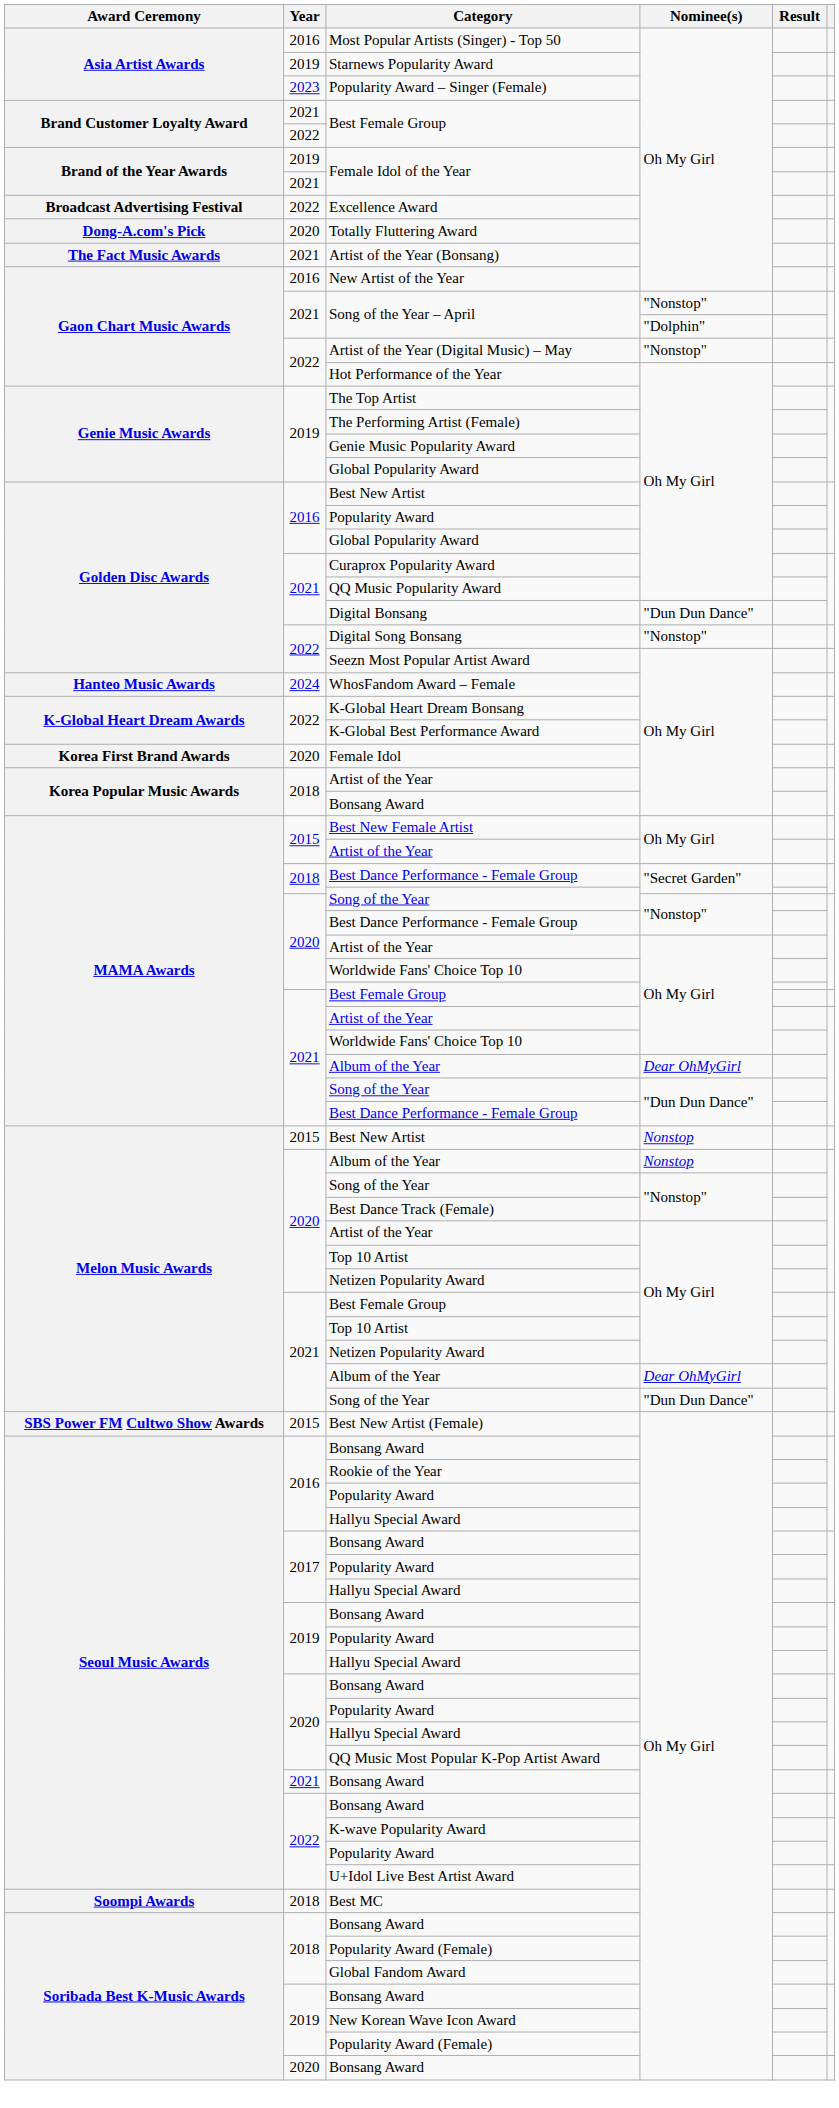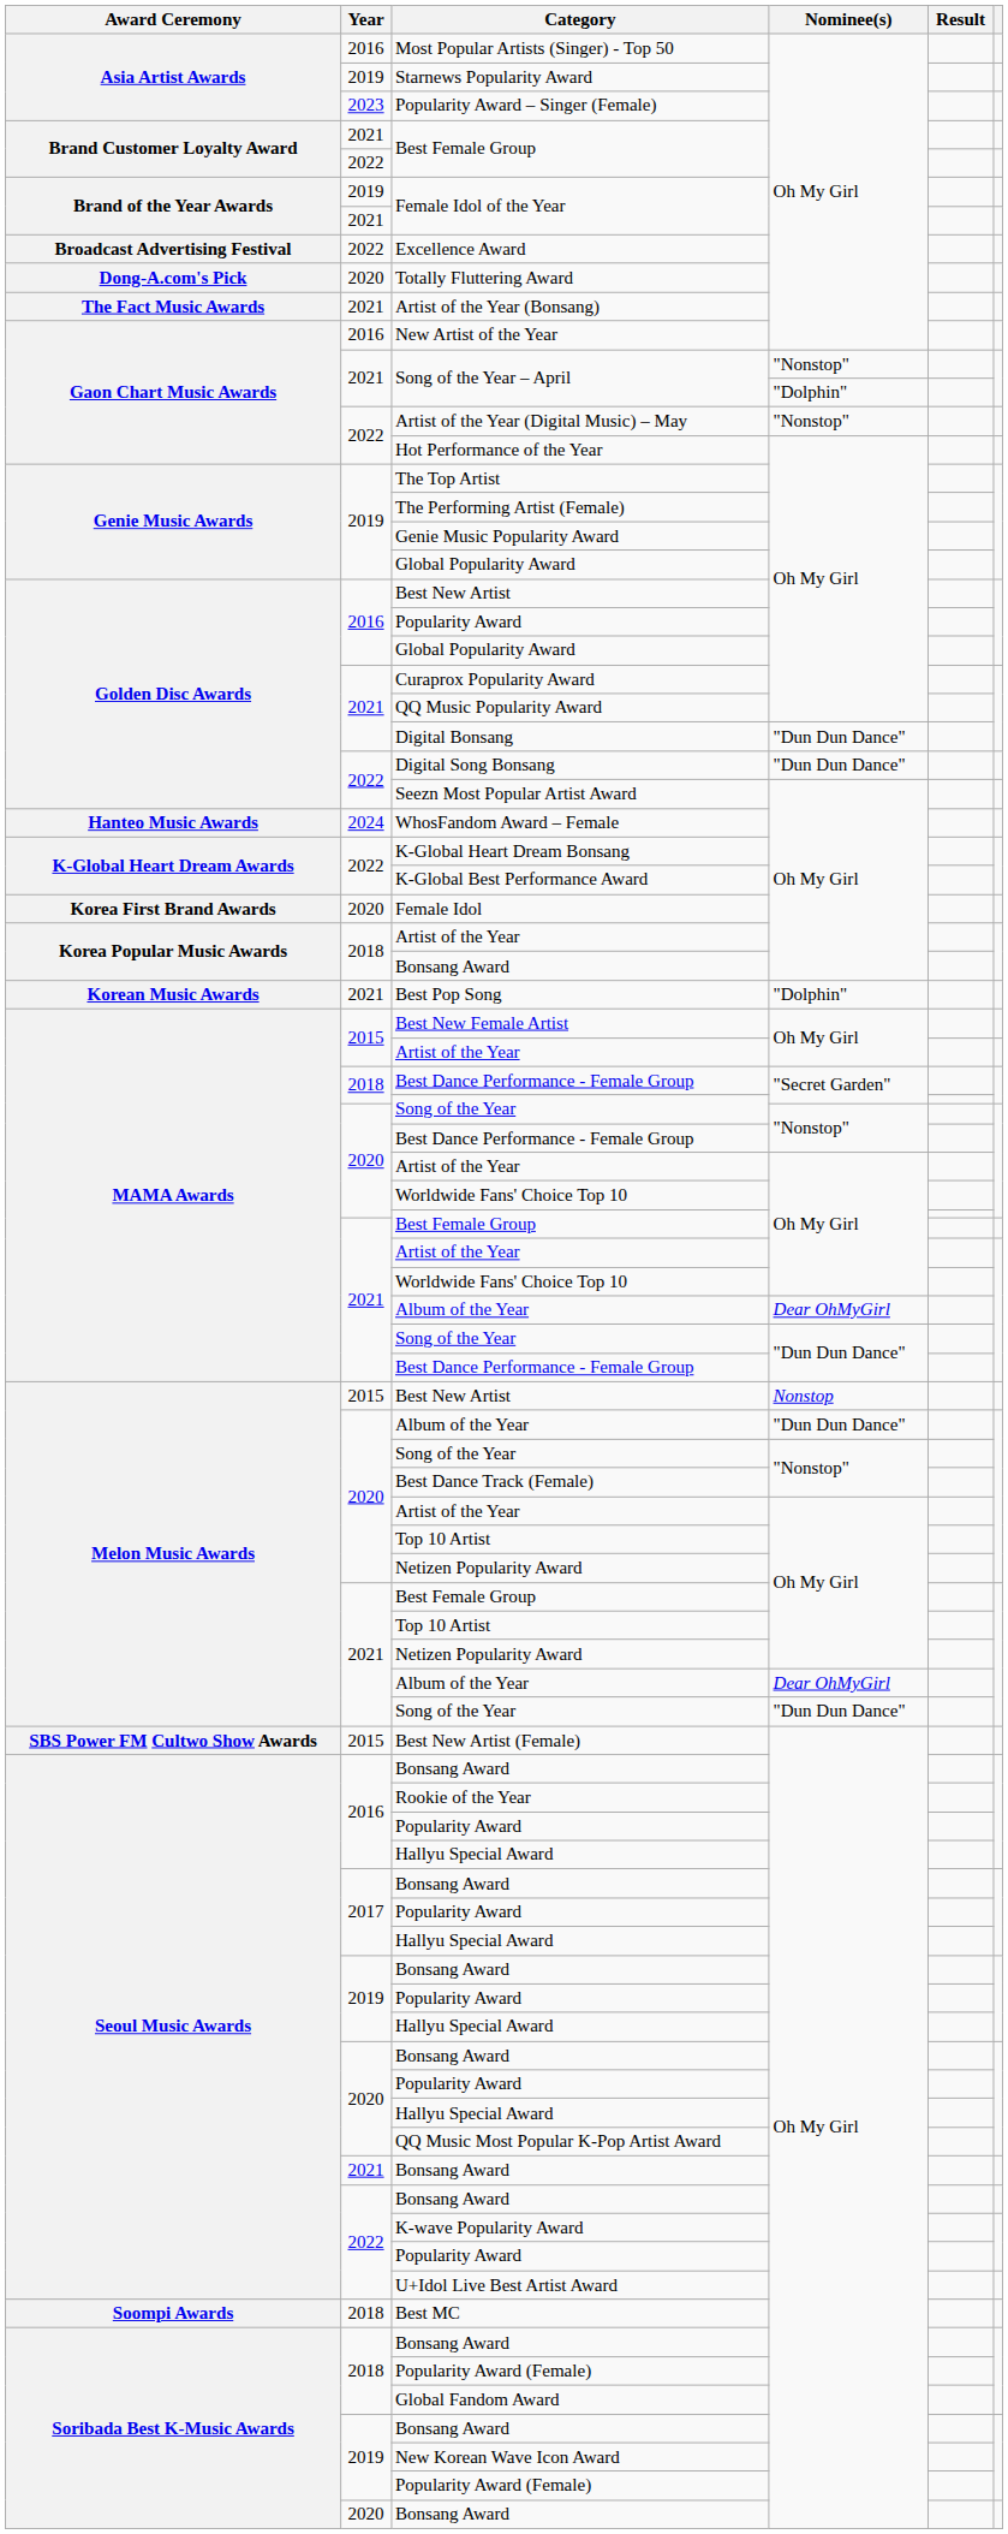 <table class="wikitable sortable plainrowheaders" style="width: 100%;">
 <tr>
 <th scope="col">Award Ceremony</th>
 <th scope="col">Year</th>
 <th scope="col">Category</th>
 <th scope="col">Nominee(s)</th>
 <th scope="col">Result</th>
 <th scope="col" class="unsortable"></th>
 </tr>
 <tr>
 <th scope="row" rowspan="3"><a href='#'>Asia Artist Awards</a> </th>
 <td style="text-align:center">2016</td>
 <td>Most Popular Artists (Singer) - Top 50</td>
 <td rowspan="11">Oh My Girl</td>
 <td></td>
 <td style="text-align:center"></td>
 </tr>
 <tr>
 <td style="text-align:center">2019</td>
 <td>Starnews Popularity Award</td>
 <td></td>
 <td style="text-align:center"></td>
 </tr>
 <tr>
 <td style="text-align:center"><a href='#'>2023</a></td>
 <td>Popularity Award – Singer (Female)</td>
 <td></td>
 <td style="text-align:center"></td>
 </tr>
 <tr>
 <th scope="row" rowspan="2">Brand Customer Loyalty Award </th>
 <td style="text-align:center">2021</td>
 <td rowspan="2">Best Female Group</td>
 <td></td>
 <td style="text-align:center"></td>
 </tr>
 <tr>
 <td style="text-align:center">2022</td>
 <td></td>
 <td style="text-align:center"></td>
 </tr>
 <tr>
 <th scope="row" rowspan="2">Brand of the Year Awards</th>
 <td style="text-align:center">2019</td>
 <td rowspan="2">Female Idol of the Year</td>
 <td></td>
 <td style="text-align:center"></td>
 </tr>
 <tr>
 <td style="text-align:center">2021</td>
 <td></td>
 <td style="text-align:center"></td>
 </tr>
 <tr>
 <th scope="row">Broadcast Advertising Festival</th>
 <td style="text-align:center">2022</td>
 <td>Excellence Award</td>
 <td></td>
 <td style="text-align:center"></td>
 </tr>
 <tr>
 <th scope="row"><a href='#'>Dong-A.com's Pick</a> </th>
 <td style="text-align:center">2020</td>
 <td>Totally Fluttering Award</td>
 <td></td>
 <td style="text-align:center"></td>
 </tr>
 <tr>
 <th scope="row"><a href='#'>The Fact Music Awards</a> </th>
 <td style="text-align:center">2021</td>
 <td>Artist of the Year (Bonsang)</td>
 <td></td>
 <td style="text-align:center"></td>
 </tr>
 <tr>
 <th scope="row" rowspan="5"><a href='#'>Gaon Chart Music Awards</a> </th>
 <td style="text-align:center">2016</td>
 <td>New Artist of the Year</td>
 <td></td>
 <td style="text-align:center"></td>
 </tr>
 <tr>
 <td rowspan="2" style="text-align:center">2021</td>
 <td rowspan="2">Song of the Year – April</td>
 <td>"Nonstop"</td>
 <td></td>
 <td rowspan="2" style="text-align:center"></td>
 </tr>
 <tr>
 <td>"Dolphin"</td>
 <td></td>
 </tr>
 <tr>
 <td rowspan="2" style="text-align:center">2022</td>
 <td>Artist of the Year (Digital Music) – May</td>
 <td>"Nonstop"</td>
 <td></td>
 <td style="text-align:center"></td>
 </tr>
 <tr>
 <td>Hot Performance of the Year</td>
 <td rowspan="10">Oh My Girl</td>
 <td></td>
 <td style="text-align:center;"></td>
 </tr>
 <tr>
 <th scope="row" rowspan="4"><a href='#'>Genie Music Awards</a></th>
 <td rowspan="4" style="text-align:center">2019</td>
 <td>The Top Artist</td>
 <td></td>
 <td rowspan="4" style="text-align:center"></td>
 </tr>
 <tr>
 <td>The Performing Artist (Female)</td>
 <td></td>
 </tr>
 <tr>
 <td>Genie Music Popularity Award</td>
 <td></td>
 </tr>
 <tr>
 <td>Global Popularity Award</td>
 <td></td>
 </tr>
 <tr>
 <th scope="row" rowspan="8"><a href='#'>Golden Disc Awards</a></th>
 <td rowspan="3" style="text-align:center"><a href='#'>2016</a></td>
 <td>Best New Artist</td>
 <td></td>
 <td rowspan="3" style="text-align:center"></td>
 </tr>
 <tr>
 <td>Popularity Award</td>
 <td></td>
 </tr>
 <tr>
 <td>Global Popularity Award</td>
 <td></td>
 </tr>
 <tr>
 <td rowspan="3" style="text-align:center"><a href='#'>2021</a></td>
 <td>Curaprox Popularity Award</td>
 <td></td>
 <td rowspan="3" style="text-align:center"></td>
 </tr>
 <tr>
 <td>QQ Music Popularity Award</td>
 <td></td>
 </tr>
 <tr>
 <td>Digital Bonsang</td>
 <td>"Dun Dun Dance"</td>
 <td></td>
 </tr>
 <tr>
 <td rowspan="2" style="text-align:center"><a href='#'>2022</a></td>
 <td>Digital Song Bonsang</td>
-<td>"Nonstop"</td>
+<td>"Dun Dun Dance"</td>
 <td></td>
 <td style="text-align:center"></td>
 </tr>
 <tr>
 <td>Seezn Most Popular Artist Award</td>
 <td rowspan="7">Oh My Girl</td>
 <td></td>
 <td style="text-align:center"></td>
 </tr>
 <tr>
 <th scope="row"><a href='#'>Hanteo Music Awards</a></th>
 <td style="text-align:center"><a href='#'>2024</a></td>
 <td>WhosFandom Award – Female</td>
 <td></td>
 <td style="text-align:center"></td>
 </tr>
 <tr>
 <th scope="row" rowspan=2><a href='#'>K-Global Heart Dream Awards</a></th>
 <td style="text-align:center" rowspan=2>2022</td>
 <td>K-Global Heart Dream Bonsang</td>
 <td></td>
 <td style="text-align:center" rowspan=2></td>
 </tr>
 <tr>
 <td>K-Global Best Performance Award</td>
 <td></td>
 </tr>
 <tr>
 <th scope="row">Korea First Brand Awards </th>
 <td style="text-align:center">2020</td>
 <td>Female Idol</td>
 <td></td>
 <td style="text-align:center"></td>
 </tr>
 <tr>
 <th scope="row" rowspan="2">Korea Popular Music Awards</th>
 <td rowspan="2" style="text-align:center">2018</td>
 <td>Artist of the Year</td>
 <td></td>
 <td rowspan="2" style="text-align:center"></td>
 </tr>
 <tr>
 <td>Bonsang Award</td>
 <td></td>
+</tr>
+<tr>
+<th scope="row"><a href='#'>Korean Music Awards</a></th>
+<td style="text-align:center">2021</td>
+<td>Best Pop Song</td>
+<td>"Dolphin"</td>
+<td></td>
+<td style="text-align:center"></td>
 </tr>
 <tr>
 <th scope="row" rowspan="15"><a href='#'>MAMA Awards</a> </th>
 <td rowspan="2" style="text-align:center"><a href='#'>2015</a></td>
 <td><a href='#'>Best New Female Artist</a></td>
 <td rowspan="2">Oh My Girl</td>
 <td></td>
 <td style="text-align:center"></td>
 </tr>
 <tr>
 <td><a href='#'>Artist of the Year</a></td>
 <td></td>
 <td style="text-align:center"></td>
 </tr>
 <tr>
 <td rowspan="2" style="text-align:center"><a href='#'>2018</a></td>
 <td><a href='#'>Best Dance Performance - Female Group</a></td>
 <td rowspan="2">"Secret Garden"</td>
 <td></td>
 <td rowspan="2" style="text-align:center"></td>
 </tr>
 <tr>
 <td rowspan="2"><a href='#'>Song of the Year</a></td>
 <td></td>
 </tr>
 <tr>
 <td rowspan="5" style="text-align:center"><a href='#'>2020</a></td>
 <td rowspan="2">"Nonstop"</td>
 <td></td>
 <td rowspan="5" style="text-align:center"></td>
 </tr>
 <tr>
 <td>Best Dance Performance - Female Group</td>
 <td></td>
 </tr>
 <tr>
 <td>Artist of the Year</td>
 <td rowspan="6">Oh My Girl</td>
 <td></td>
 </tr>
 <tr>
 <td>Worldwide Fans' Choice Top 10</td>
 <td></td>
 </tr>
 <tr>
 <td rowspan="2"><a href='#'>Best Female Group</a></td>
 <td></td>
 </tr>
 <tr>
 <td rowspan="6" style="text-align:center"><a href='#'>2021</a></td>
 <td></td>
 <td style="text-align:center"></td>
 </tr>
 <tr>
 <td><a href='#'>Artist of the Year</a></td>
 <td></td>
 <td rowspan="5" style="text-align:center"></td>
 </tr>
 <tr>
 <td>Worldwide Fans' Choice Top 10</td>
 <td></td>
 </tr>
 <tr>
 <td><a href='#'>Album of the Year</a></td>
 <td><em><a href='#'>Dear OhMyGirl</a></em></td>
 <td></td>
 </tr>
 <tr>
 <td><a href='#'>Song of the Year</a></td>
 <td rowspan="2">"Dun Dun Dance"</td>
 <td></td>
 </tr>
 <tr>
 <td><a href='#'>Best Dance Performance - Female Group</a></td>
 <td></td>
 </tr>
 <tr>
 <th scope="row" rowspan="12"><a href='#'>Melon Music Awards</a></th>
 <td style="text-align:center">2015</td>
 <td>Best New Artist</td>
 <td><em><a href='#'>Nonstop</a></em></td>
 <td></td>
 <td style="text-align:center"></td>
 </tr>
 <tr>
 <td rowspan="6" style="text-align:center"><a href='#'>2020</a></td>
 <td>Album of the Year</td>
-<td><em><a href='#'>Nonstop</a></em></td>
+<td>"Dun Dun Dance"</td>
 <td></td>
 <td rowspan="6" style="text-align:center"></td>
 </tr>
 <tr>
 <td>Song of the Year</td>
 <td rowspan="2">"Nonstop"</td>
 <td></td>
 </tr>
 <tr>
 <td>Best Dance Track (Female)</td>
 <td></td>
 </tr>
 <tr>
 <td>Artist of the Year</td>
 <td rowspan="6">Oh My Girl</td>
 <td></td>
 </tr>
 <tr>
 <td>Top 10 Artist</td>
 <td></td>
 </tr>
 <tr>
 <td>Netizen Popularity Award</td>
 <td></td>
 </tr>
 <tr>
 <td rowspan="5" style="text-align:center">2021</td>
 <td>Best Female Group</td>
 <td></td>
 <td style="text-align:center" rowspan="5"></td>
 </tr>
 <tr>
 <td>Top 10 Artist</td>
 <td></td>
 </tr>
 <tr>
 <td>Netizen Popularity Award</td>
 <td></td>
 </tr>
 <tr>
 <td>Album of the Year</td>
 <td><em><a href='#'>Dear OhMyGirl</a></em></td>
 <td></td>
 </tr>
 <tr>
 <td>Song of the Year</td>
 <td>"Dun Dun Dance"</td>
 <td></td>
 </tr>
 <tr>
 <th scope="row"><a href='#'>SBS Power FM</a> <a href='#'>Cultwo Show</a> Awards </th>
 <td style="text-align:center">2015</td>
 <td>Best New Artist (Female)</td>
 <td rowspan="28">Oh My Girl</td>
 <td></td>
 <td style="text-align:center"></td>
 </tr>
 <tr>
 <th scope="row" rowspan="19"><a href='#'>Seoul Music Awards</a></th>
 <td rowspan="4" style="text-align:center">2016</td>
 <td>Bonsang Award</td>
 <td></td>
 <td rowspan="4" style="text-align:center"></td>
 </tr>
 <tr>
 <td>Rookie of the Year</td>
 <td></td>
 </tr>
 <tr>
 <td>Popularity Award</td>
 <td></td>
 </tr>
 <tr>
 <td>Hallyu Special Award</td>
 <td></td>
 </tr>
 <tr>
 <td rowspan="3" style="text-align:center">2017</td>
 <td>Bonsang Award</td>
 <td></td>
 <td rowspan="3" style="text-align:center"></td>
 </tr>
 <tr>
 <td>Popularity Award</td>
 <td></td>
 </tr>
 <tr>
 <td>Hallyu Special Award</td>
 <td></td>
 </tr>
 <tr>
 <td rowspan="3" style="text-align:center">2019</td>
 <td>Bonsang Award</td>
 <td></td>
 <td rowspan="3" style="text-align:center"></td>
 </tr>
 <tr>
 <td>Popularity Award</td>
 <td></td>
 </tr>
 <tr>
 <td>Hallyu Special Award</td>
 <td></td>
 </tr>
 <tr>
 <td rowspan="4" style="text-align:center">2020</td>
 <td>Bonsang Award</td>
 <td></td>
 <td rowspan="4" style="text-align:center"></td>
 </tr>
 <tr>
 <td>Popularity Award</td>
 <td></td>
 </tr>
 <tr>
 <td>Hallyu Special Award</td>
 <td></td>
 </tr>
 <tr>
 <td>QQ Music Most Popular K-Pop Artist Award</td>
 <td></td>
 </tr>
 <tr>
 <td style="text-align:center"><a href='#'>2021</a></td>
 <td>Bonsang Award</td>
 <td></td>
 <td style="text-align:center"></td>
 </tr>
 <tr>
 <td rowspan="4" style="text-align:center"><a href='#'>2022</a></td>
 <td>Bonsang Award</td>
 <td></td>
 <td style="text-align:center"></td>
 </tr>
 <tr>
 <td>K-wave Popularity Award</td>
 <td></td>
 <td rowspan="2" style="text-align:center"></td>
 </tr>
 <tr>
 <td>Popularity Award</td>
 <td></td>
 </tr>
 <tr>
 <td>U+Idol Live Best Artist Award</td>
 <td></td>
 <td style="text-align:center"></td>
 </tr>
 <tr>
 <th scope="row"><a href='#'> Soompi Awards</a></th>
 <td style="text-align:center">2018</td>
 <td>Best MC</td>
 <td></td>
 <td style="text-align:center"></td>
 </tr>
 <tr>
 <th scope="row" rowspan="7"><a href='#'>Soribada Best K-Music Awards</a></th>
 <td rowspan="3" style="text-align:center">2018</td>
 <td>Bonsang Award</td>
 <td></td>
 <td rowspan="3" style="text-align:center"></td>
 </tr>
 <tr>
 <td>Popularity Award (Female)</td>
 <td></td>
 </tr>
 <tr>
 <td>Global Fandom Award</td>
 <td></td>
 </tr>
 <tr>
 <td rowspan="3" style="text-align:center">2019</td>
 <td>Bonsang Award</td>
 <td></td>
 <td rowspan="3" style="text-align:center"></td>
 </tr>
 <tr>
 <td>New Korean Wave Icon Award</td>
 <td></td>
 </tr>
 <tr>
 <td>Popularity Award (Female)</td>
 <td></td>
 </tr>
 <tr>
 <td style="text-align:center">2020</td>
 <td>Bonsang Award</td>
 <td></td>
 <td style="text-align:center"></td>
 </tr>
 </table>
